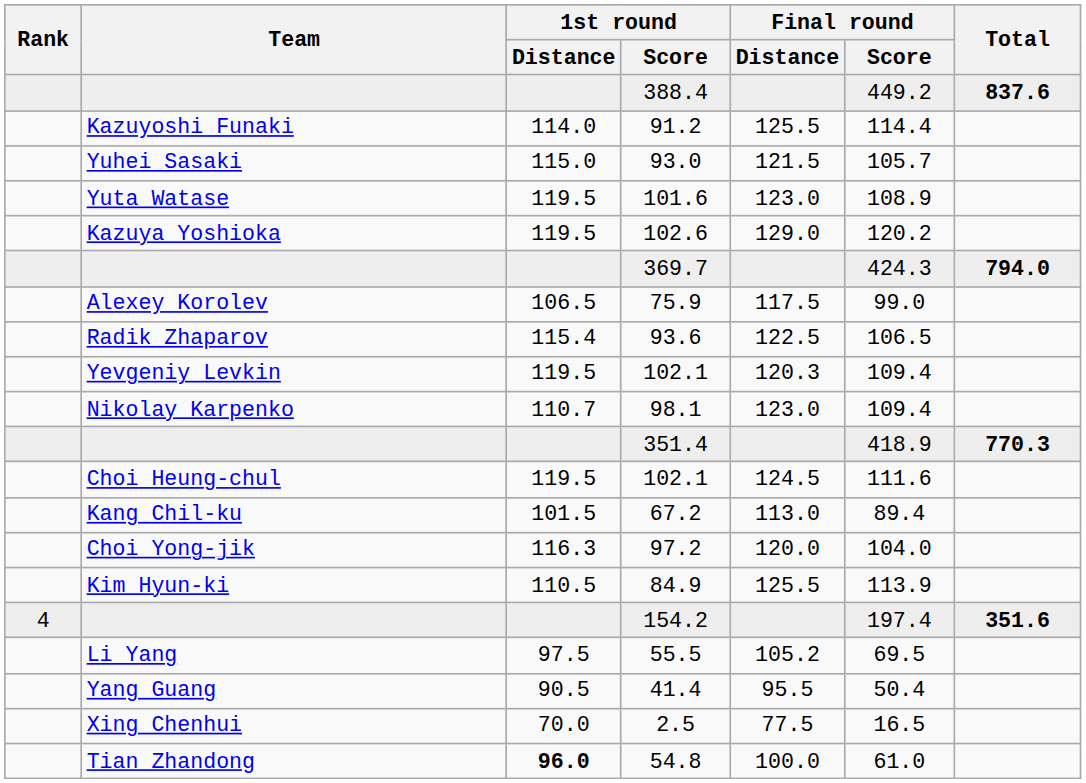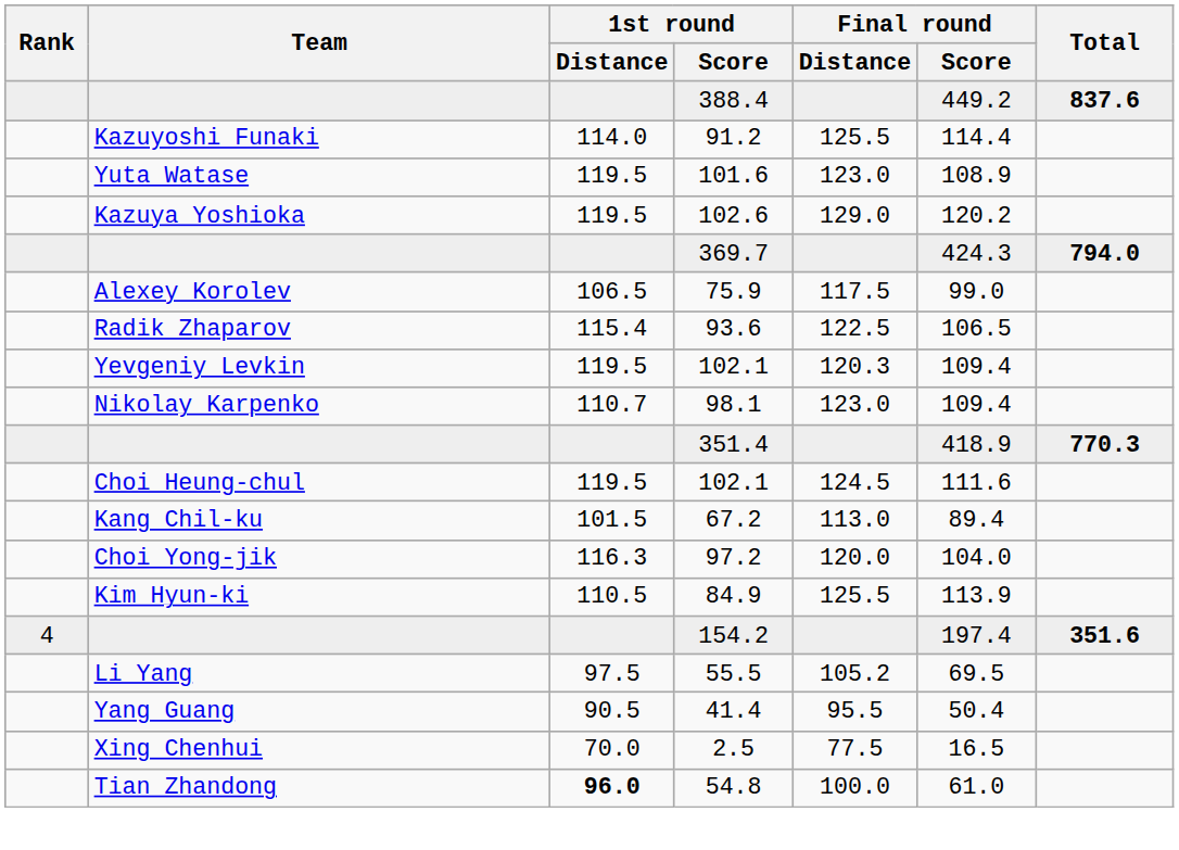 <table class=wikitable style="text-align:center">
 <tr>
 <th rowspan="2" width=40>Rank</th>
 <th rowspan="2" width=250>Team</th>
 <th colspan="2">1st round</th>
 <th colspan="2">Final round</th>
 <th rowspan="2" width=70>Total</th>
 </tr>
 <tr>
 <th width=60>Distance</th>
 <th width=60>Score</th>
 <th width=60>Distance</th>
 <th width=60>Score</th>
 </tr>
 <tr bgcolor=eeeeee>
 <td></td>
 <td align=left></td>
 <td></td>
 <td>388.4</td>
 <td></td>
 <td>449.2</td>
 <td><strong>837.6</strong></td>
 </tr>
 <tr>
 <td></td>
 <td align="left"><a href='#'>Kazuyoshi Funaki</a></td>
 <td>114.0</td>
 <td>91.2</td>
 <td>125.5</td>
 <td>114.4</td>
-<td></td>
-</tr>
-<tr>
-<td></td>
-<td align="left"><a href='#'>Yuhei Sasaki</a></td>
-<td>115.0</td>
-<td>93.0</td>
-<td>121.5</td>
-<td>105.7</td>
 <td></td>
 </tr>
 <tr>
 <td></td>
 <td align="left"><a href='#'>Yuta Watase</a></td>
 <td>119.5</td>
 <td>101.6</td>
 <td>123.0</td>
 <td>108.9</td>
 <td></td>
 </tr>
 <tr>
 <td></td>
 <td align="left"><a href='#'>Kazuya Yoshioka</a></td>
 <td>119.5</td>
 <td>102.6</td>
 <td>129.0</td>
 <td>120.2</td>
 <td></td>
 </tr>
 <tr bgcolor=eeeeee>
 <td></td>
 <td align=left></td>
 <td></td>
 <td>369.7</td>
 <td></td>
 <td>424.3</td>
 <td><strong>794.0</strong></td>
 </tr>
 <tr>
 <td></td>
 <td align="left"><a href='#'>Alexey Korolev</a></td>
 <td>106.5</td>
 <td>75.9</td>
 <td>117.5</td>
 <td>99.0</td>
 <td></td>
 </tr>
 <tr>
 <td></td>
 <td align="left"><a href='#'>Radik Zhaparov</a></td>
 <td>115.4</td>
 <td>93.6</td>
 <td>122.5</td>
 <td>106.5</td>
 <td></td>
 </tr>
 <tr>
 <td></td>
 <td align="left"><a href='#'>Yevgeniy Levkin</a></td>
 <td>119.5</td>
 <td>102.1</td>
 <td>120.3</td>
 <td>109.4</td>
 <td></td>
 </tr>
 <tr>
 <td></td>
 <td align="left"><a href='#'>Nikolay Karpenko</a></td>
 <td>110.7</td>
 <td>98.1</td>
 <td>123.0</td>
 <td>109.4</td>
 <td></td>
 </tr>
 <tr bgcolor=eeeeee>
 <td></td>
 <td align=left></td>
 <td></td>
 <td>351.4</td>
 <td></td>
 <td>418.9</td>
 <td><strong>770.3</strong></td>
 </tr>
 <tr>
 <td></td>
 <td align="left"><a href='#'>Choi Heung-chul</a></td>
 <td>119.5</td>
 <td>102.1</td>
 <td>124.5</td>
 <td>111.6</td>
 <td></td>
 </tr>
 <tr>
 <td></td>
 <td align="left"><a href='#'>Kang Chil-ku</a></td>
 <td>101.5</td>
 <td>67.2</td>
 <td>113.0</td>
 <td>89.4</td>
 <td></td>
 </tr>
 <tr>
 <td></td>
 <td align="left"><a href='#'>Choi Yong-jik</a></td>
 <td>116.3</td>
 <td>97.2</td>
 <td>120.0</td>
 <td>104.0</td>
 <td></td>
 </tr>
 <tr>
 <td></td>
 <td align="left"><a href='#'>Kim Hyun-ki</a></td>
 <td>110.5</td>
 <td>84.9</td>
 <td>125.5</td>
 <td>113.9</td>
 <td></td>
 </tr>
 <tr bgcolor=eeeeee>
 <td>4</td>
 <td align=left></td>
 <td></td>
 <td>154.2</td>
 <td></td>
 <td>197.4</td>
 <td><strong>351.6</strong></td>
 </tr>
 <tr>
 <td></td>
 <td align="left"><a href='#'>Li Yang</a></td>
 <td>97.5</td>
 <td>55.5</td>
 <td>105.2</td>
 <td>69.5</td>
 <td></td>
 </tr>
 <tr>
 <td></td>
 <td align="left"><a href='#'>Yang Guang</a></td>
 <td>90.5</td>
 <td>41.4</td>
 <td>95.5</td>
 <td>50.4</td>
 <td></td>
 </tr>
 <tr>
 <td></td>
 <td align="left"><a href='#'>Xing Chenhui</a></td>
 <td>70.0</td>
 <td>2.5</td>
 <td>77.5</td>
 <td>16.5</td>
 <td></td>
 </tr>
 <tr>
 <td></td>
 <td align="left"><a href='#'>Tian Zhandong</a></td>
 <td><strong>96.0</strong></td>
 <td>54.8</td>
 <td>100.0</td>
 <td>61.0</td>
 <td></td>
 </tr>
 </table>
